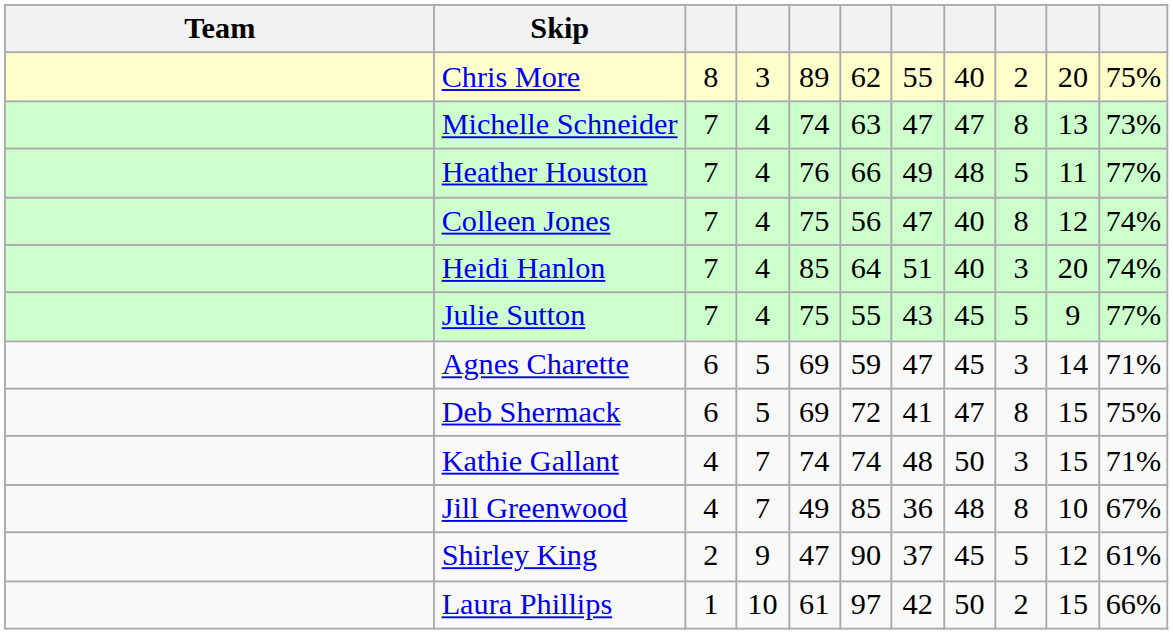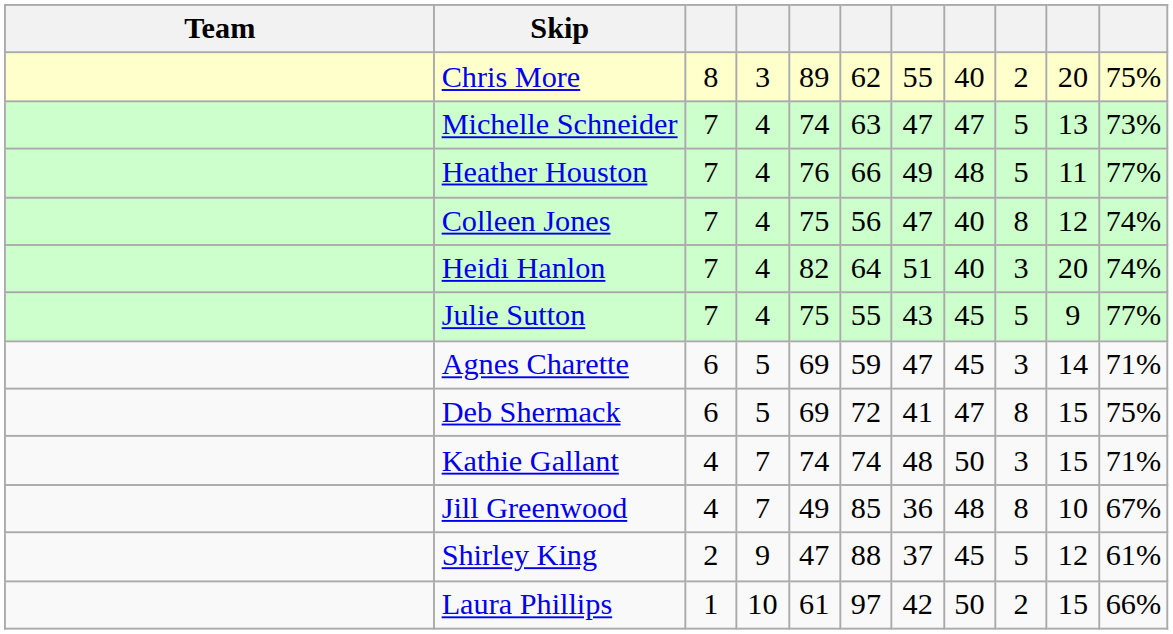 <table class="wikitable" style="text-align: center;">
 <tr>
 <th bgcolor="#efefef" width="220">Team</th>
 <th bgcolor="#efefef" width="125">Skip</th>
 <th width=20></th>
 <th width=20></th>
 <th width=20></th>
 <th width=20></th>
 <th width=20></th>
 <th width=20></th>
 <th width=20></th>
 <th width=20></th>
 <th width=20></th>
 </tr>
 <tr bgcolor="#ffc">
 <td style="text-align: left;"></td>
 <td style="text-align: left;"><a href='#'>Chris More</a></td>
 <td>8</td>
 <td>3</td>
 <td>89</td>
 <td>62</td>
 <td>55</td>
 <td>40</td>
 <td>2</td>
 <td>20</td>
 <td>75%</td>
 </tr>
 <tr bgcolor="#ccffcc">
 <td style="text-align: left;"></td>
 <td style="text-align: left;"><a href='#'>Michelle Schneider</a></td>
 <td>7</td>
 <td>4</td>
 <td>74</td>
 <td>63</td>
 <td>47</td>
 <td>47</td>
-<td>8</td>
+<td>5</td>
 <td>13</td>
 <td>73%</td>
 </tr>
 <tr bgcolor="#ccffcc">
 <td style="text-align: left;"></td>
 <td style="text-align: left;"><a href='#'>Heather Houston</a></td>
 <td>7</td>
 <td>4</td>
 <td>76</td>
 <td>66</td>
 <td>49</td>
 <td>48</td>
 <td>5</td>
 <td>11</td>
 <td>77%</td>
 </tr>
 <tr bgcolor="#ccffcc">
 <td style="text-align: left;"></td>
 <td style="text-align: left;"><a href='#'>Colleen Jones</a></td>
 <td>7</td>
 <td>4</td>
 <td>75</td>
 <td>56</td>
 <td>47</td>
 <td>40</td>
 <td>8</td>
 <td>12</td>
 <td>74%</td>
 </tr>
 <tr bgcolor="#ccffcc">
 <td style="text-align: left;"></td>
 <td style="text-align: left;"><a href='#'>Heidi Hanlon</a></td>
 <td>7</td>
 <td>4</td>
-<td>85</td>
+<td>82</td>
 <td>64</td>
 <td>51</td>
 <td>40</td>
 <td>3</td>
 <td>20</td>
 <td>74%</td>
 </tr>
 <tr bgcolor="#ccffcc">
 <td style="text-align: left;"></td>
 <td style="text-align: left;"><a href='#'>Julie Sutton</a></td>
 <td>7</td>
 <td>4</td>
 <td>75</td>
 <td>55</td>
 <td>43</td>
 <td>45</td>
 <td>5</td>
 <td>9</td>
 <td>77%</td>
 </tr>
 <tr>
 <td style="text-align: left;"></td>
 <td style="text-align: left;"><a href='#'>Agnes Charette</a></td>
 <td>6</td>
 <td>5</td>
 <td>69</td>
 <td>59</td>
 <td>47</td>
 <td>45</td>
 <td>3</td>
 <td>14</td>
 <td>71%</td>
 </tr>
 <tr>
 <td style="text-align: left;"></td>
 <td style="text-align: left;"><a href='#'>Deb Shermack</a></td>
 <td>6</td>
 <td>5</td>
 <td>69</td>
 <td>72</td>
 <td>41</td>
 <td>47</td>
 <td>8</td>
 <td>15</td>
 <td>75%</td>
 </tr>
 <tr>
 <td style="text-align: left;"></td>
 <td style="text-align: left;"><a href='#'>Kathie Gallant</a></td>
 <td>4</td>
 <td>7</td>
 <td>74</td>
 <td>74</td>
 <td>48</td>
 <td>50</td>
 <td>3</td>
 <td>15</td>
 <td>71%</td>
 </tr>
 <tr>
 <td style="text-align: left;"></td>
 <td style="text-align: left;"><a href='#'>Jill Greenwood</a></td>
 <td>4</td>
 <td>7</td>
 <td>49</td>
 <td>85</td>
 <td>36</td>
 <td>48</td>
 <td>8</td>
 <td>10</td>
 <td>67%</td>
 </tr>
 <tr>
 <td style="text-align: left;"></td>
 <td style="text-align: left;"><a href='#'>Shirley King</a></td>
 <td>2</td>
 <td>9</td>
 <td>47</td>
-<td>90</td>
+<td>88</td>
 <td>37</td>
 <td>45</td>
 <td>5</td>
 <td>12</td>
 <td>61%</td>
 </tr>
 <tr>
 <td style="text-align: left;"></td>
 <td style="text-align: left;"><a href='#'>Laura Phillips</a></td>
 <td>1</td>
 <td>10</td>
 <td>61</td>
 <td>97</td>
 <td>42</td>
 <td>50</td>
 <td>2</td>
 <td>15</td>
 <td>66%</td>
 </tr>
 </table>
